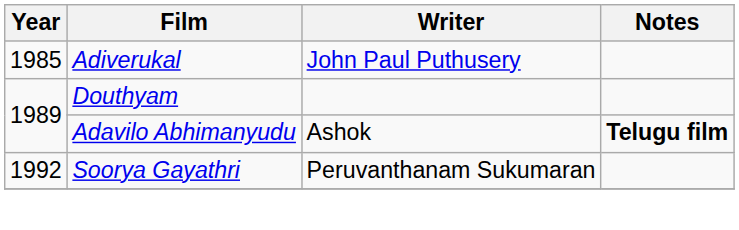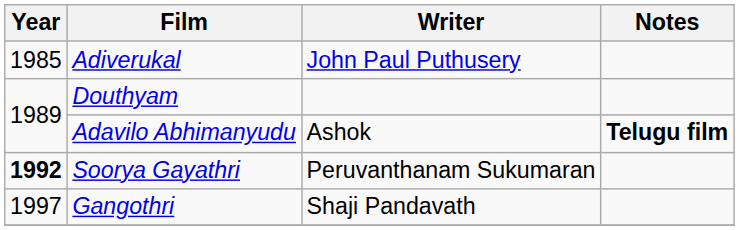 <table class="wikitable sortable">
 <tr>
 <th>Year</th>
 <th>Film</th>
 <th>Writer</th>
 <th>Notes</th>
 </tr>
 <tr>
 <td>1985</td>
 <td><em><a href='#'>Adiverukal</a></em></td>
 <td><a href='#'>John Paul Puthusery</a></td>
 <td></td>
 </tr>
 <tr>
 <td rowspan=2>1989</td>
 <td><em><a href='#'>Douthyam</a></em></td>
 <td></td>
 <td></td>
 </tr>
 <tr>
 <td><em><a href='#'>Adavilo Abhimanyudu</a></em></td>
 <td>Ashok</td>
 <td><strong>Telugu film</strong></td>
 </tr>
 <tr>
-<td>1992</td>
+<td><strong>1992</strong></td>
 <td><em><a href='#'>Soorya Gayathri</a></em></td>
 <td>Peruvanthanam Sukumaran</td>
 <td></td>
 </tr>
 <tr>
+<td>1997</td>
+<td><em><a href='#'>Gangothri</a></em></td>
+<td>Shaji Pandavath</td>
+<td></td>
+</tr>
+<tr>
 </tr>
 </table>
